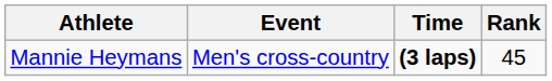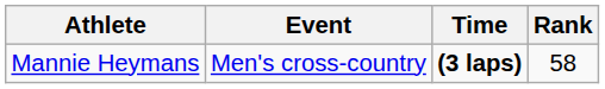 <table class=wikitable style="font-size:90%">
 <tr>
 <th>Athlete</th>
 <th>Event</th>
 <th>Time</th>
 <th>Rank</th>
 </tr>
 <tr align=center>
 <td align=left><a href='#'>Mannie Heymans</a></td>
 <td align=left><a href='#'>Men's cross-country</a></td>
 <td><strong> (3 laps)</strong></td>
-<td>45</td>
+<td>58</td>
 </tr>
 </table>
